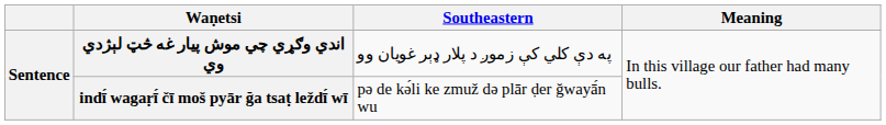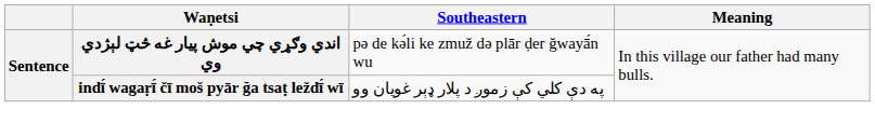 <table class="wikitable">
 <tr>
 <th></th>
 <th>Waṇetsi</th>
 <th><a href='#'>Southeastern</a></th>
 <th>Meaning</th>
 </tr>
 <tr>
 <th rowspan="2">Sentence</th>
 <th> اندي وګړي چي موش پيار غه څټ لېژدي وي</th>
-<td>په دې کلي کې زموږ د پلار ډېر غويان وو</td>
+<td>pə de kə́li ke zmuž də plār ḍer ğwayā́n wu</td>
 <td rowspan="2">In this village our father had many bulls.</td>
 </tr>
 <tr>
 <th>indī́ wagaṛī́ čī moš pyār ğa tsaṭ leždī́ wī</th>
-<td>pə de kə́li ke zmuž də plār ḍer ğwayā́n wu</td>
+<td>په دې کلي کې زموږ د پلار ډېر غويان وو</td>
 </tr>
 </table>
